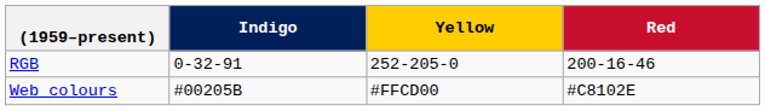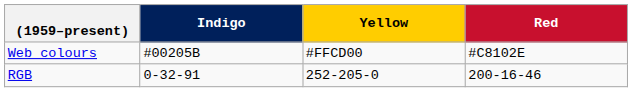 <table class="wikitable" width="600px" border="1" cellpadding="2" cellspacing="0" style="background: #f9f9f9; border: 1px solid #aaaaaa; border-collapse: collapse; white-space: nowrap; text-align: left">
 <tr>
 <th><br>(1959–present)</th>
 <th style="background:#00205B; color:#FFF; width:150px">Indigo</th>
 <th style="background:#FFCD00; color:#000; width:150px">Yellow</th>
 <th style="background:#C8102E; color:#FFF; width:150px">Red</th>
 </tr>
 <tr>
+<td><a href='#'>Web colours</a></td>
+<td>#00205B</td>
+<td>#FFCD00</td>
+<td>#C8102E</td>
+</tr>
+<tr>
 <td><a href='#'>RGB</a></td>
 <td>0-32-91</td>
 <td>252-205-0</td>
 <td>200-16-46</td>
 </tr>
-<tr>
-<td><a href='#'>Web colours</a></td>
-<td>#00205B</td>
-<td>#FFCD00</td>
-<td>#C8102E</td>
-</tr>
 </table>
